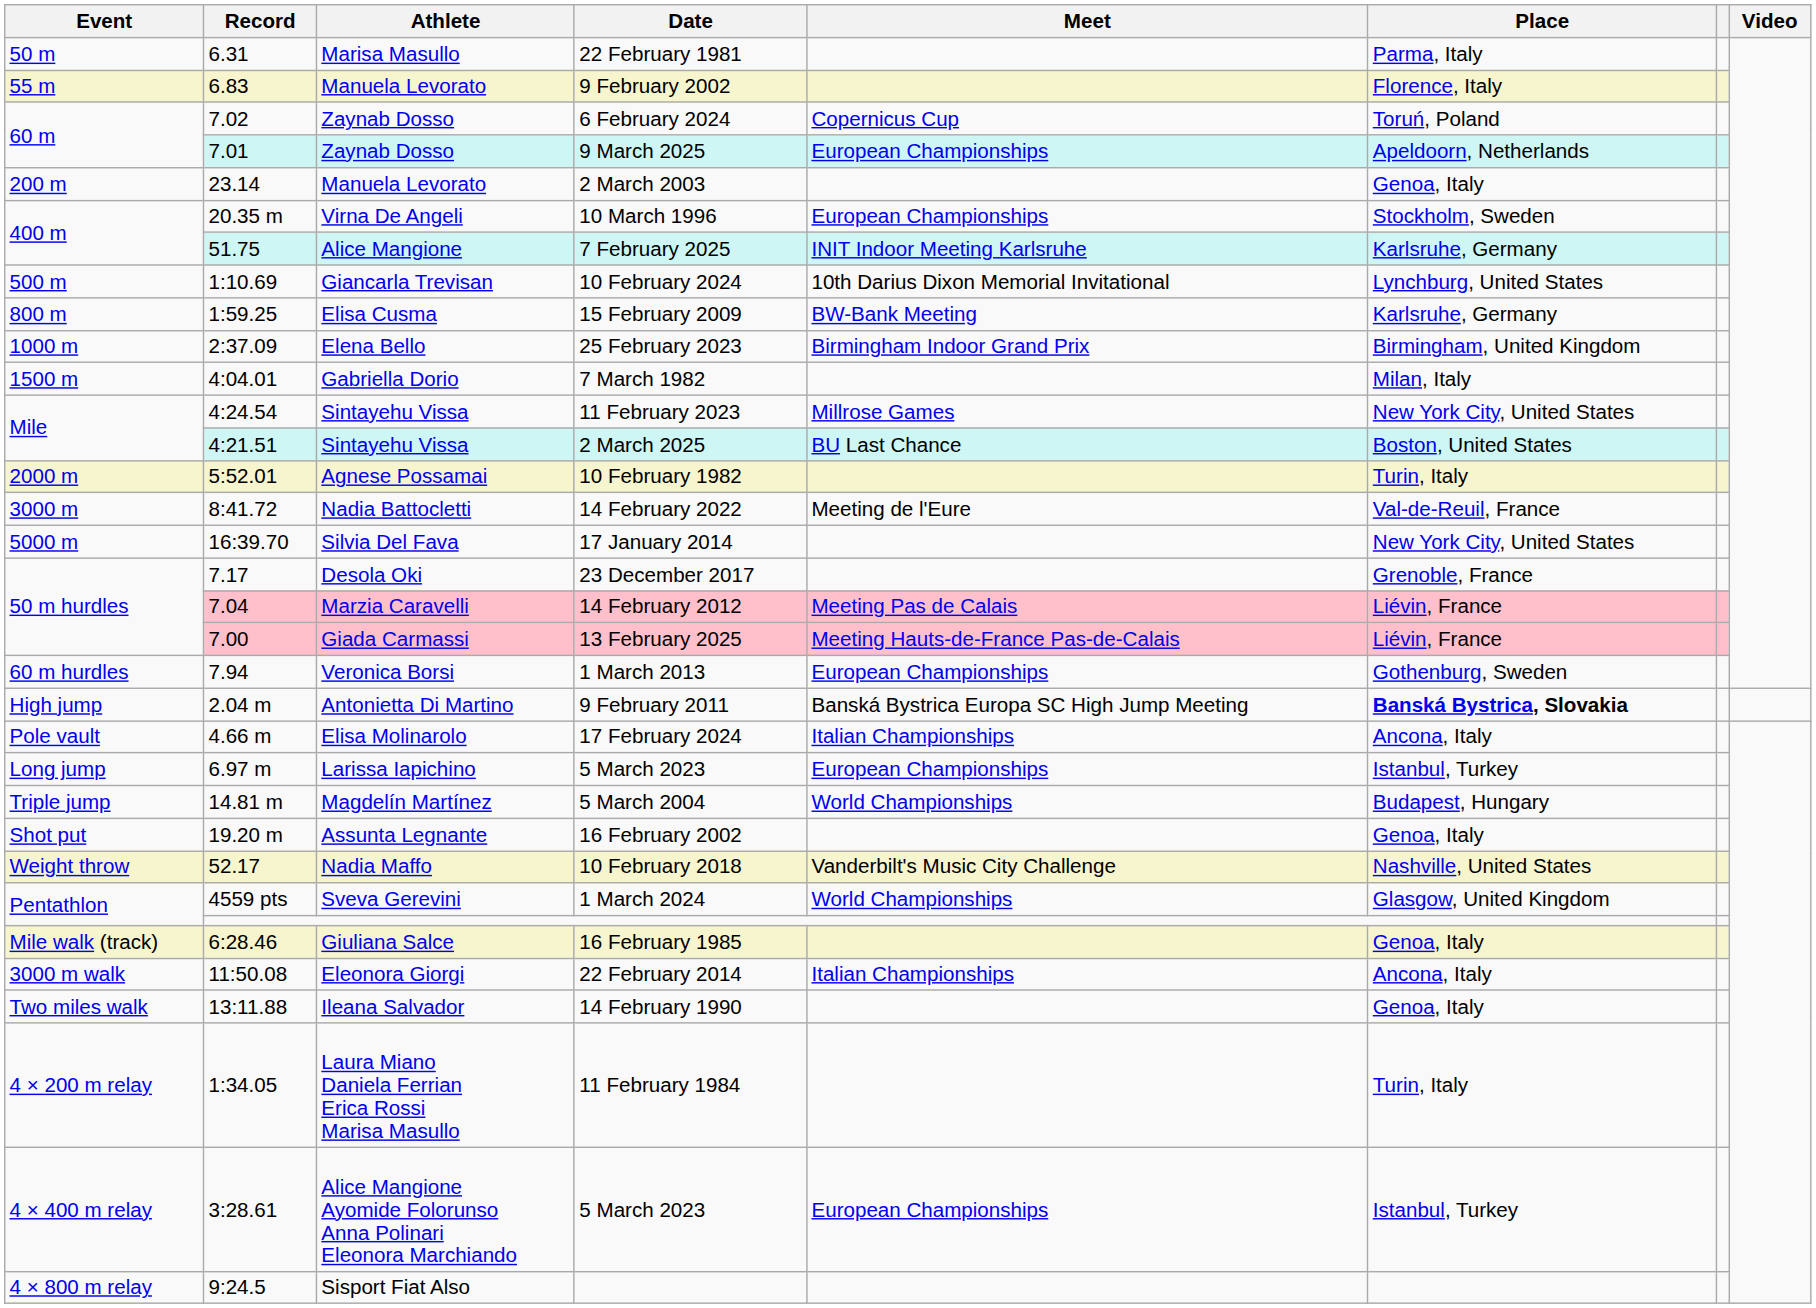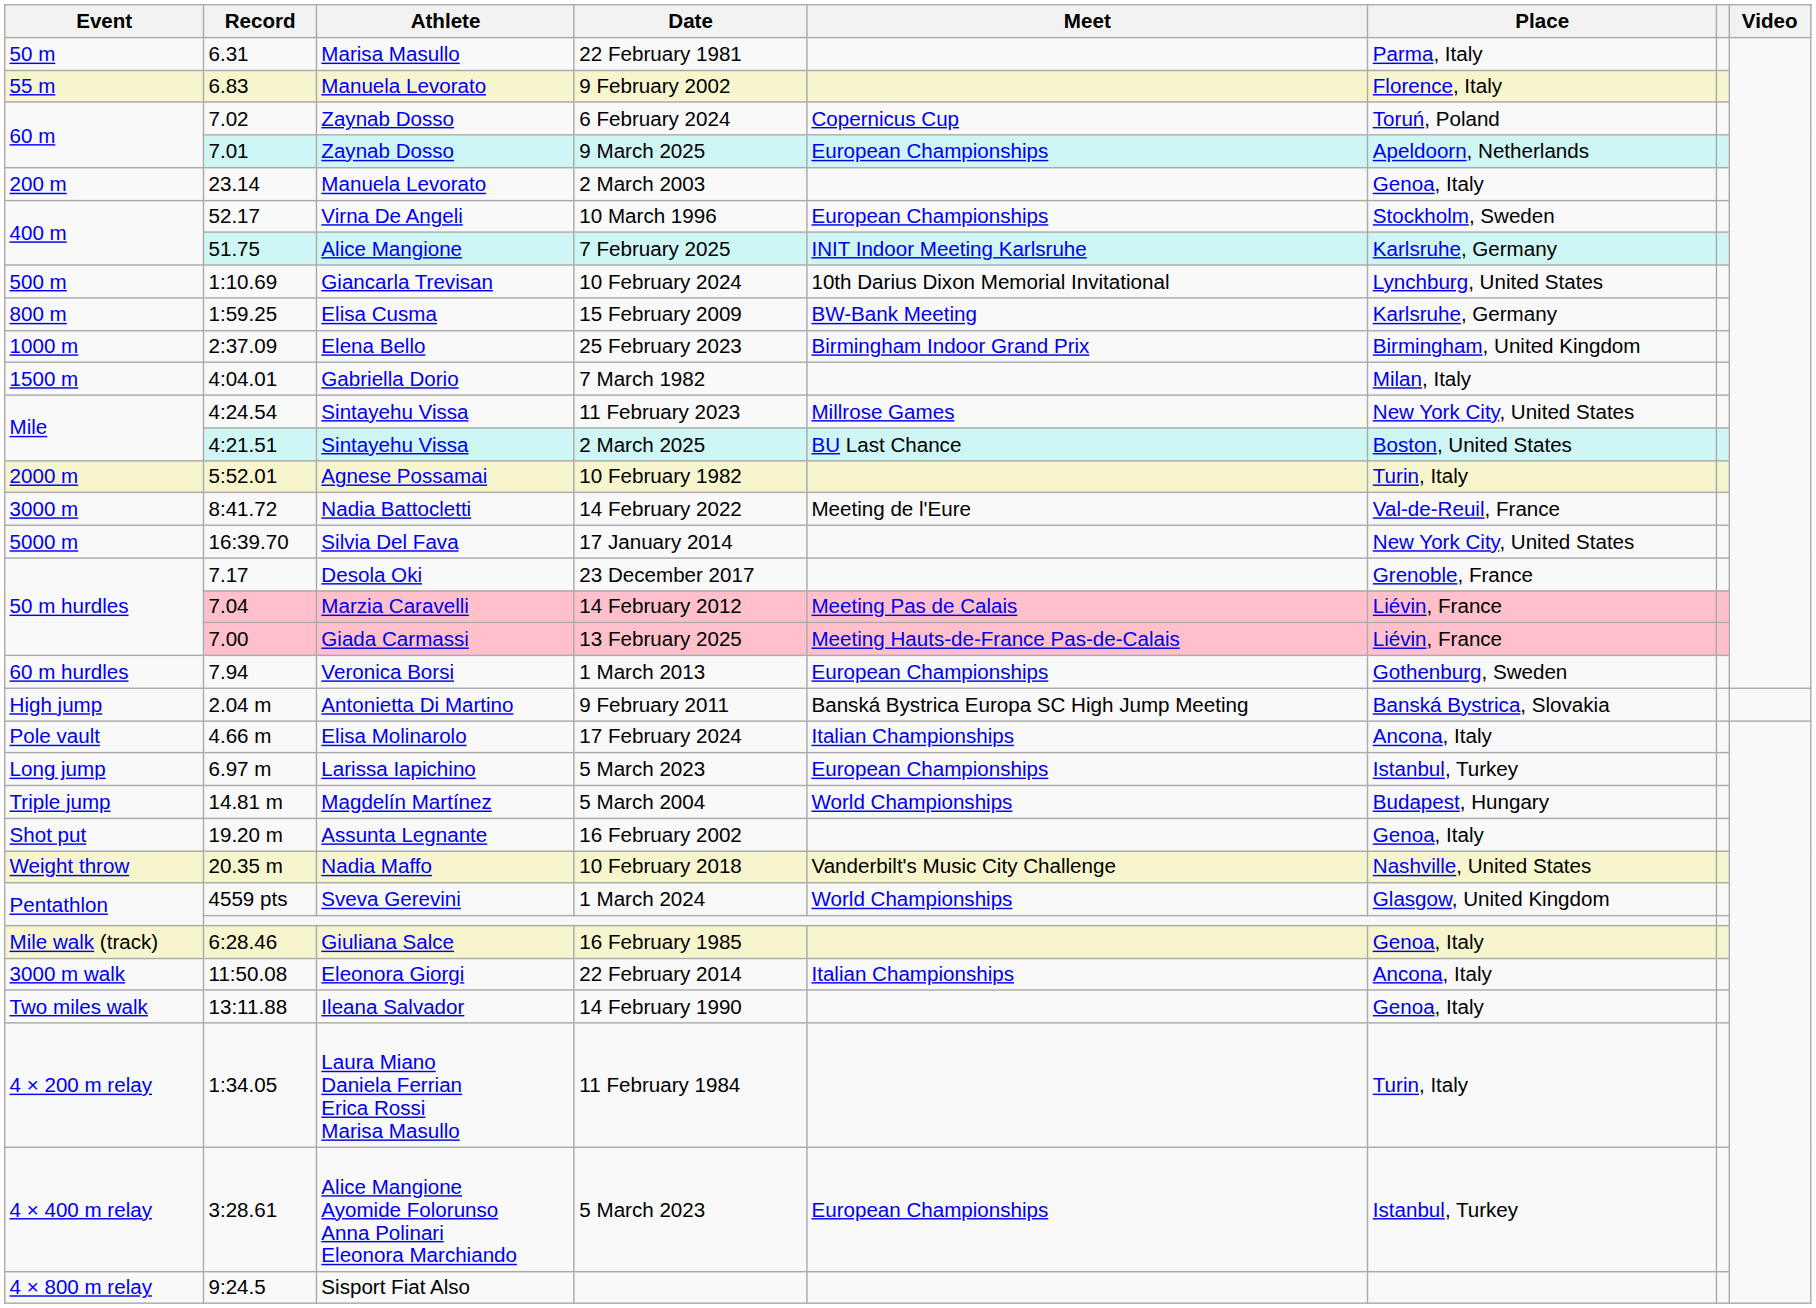 <table class="wikitable" style="font-size:90%; width: 100%;">
 <tr>
 <th>Event</th>
 <th>Record</th>
 <th>Athlete</th>
 <th>Date</th>
 <th>Meet</th>
 <th>Place</th>
 <th></th>
 <th>Video</th>
 </tr>
 <tr>
 <td><a href='#'>50 m</a></td>
 <td>6.31</td>
 <td><a href='#'>Marisa Masullo</a></td>
 <td>22 February 1981</td>
 <td></td>
 <td><a href='#'>Parma</a>, Italy</td>
 <td></td>
 </tr>
 <tr style="background:#f6F5CE;">
 <td><a href='#'>55 m</a></td>
 <td>6.83</td>
 <td><a href='#'>Manuela Levorato</a></td>
 <td>9 February 2002</td>
 <td></td>
 <td><a href='#'>Florence</a>, Italy</td>
 <td></td>
 </tr>
 <tr>
 <td rowspan=2><a href='#'>60 m</a></td>
 <td>7.02</td>
 <td><a href='#'>Zaynab Dosso</a></td>
 <td>6 February 2024</td>
 <td><a href='#'>Copernicus Cup</a></td>
 <td><a href='#'>Toruń</a>, Poland</td>
 <td></td>
 </tr>
 <tr bgcolor="#CEF6F5">
 <td>7.01</td>
 <td><a href='#'>Zaynab Dosso</a></td>
 <td>9 March 2025</td>
 <td><a href='#'>European Championships</a></td>
 <td><a href='#'>Apeldoorn</a>, Netherlands</td>
 <td></td>
 </tr>
 <tr>
 <td><a href='#'>200 m</a></td>
 <td>23.14</td>
 <td><a href='#'>Manuela Levorato</a></td>
 <td>2 March 2003</td>
 <td></td>
 <td><a href='#'>Genoa</a>, Italy</td>
 <td></td>
 </tr>
 <tr>
 <td rowspan=2><a href='#'>400 m</a></td>
-<td>20.35 m</td>
+<td>52.17</td>
 <td><a href='#'>Virna De Angeli</a></td>
 <td>10 March 1996</td>
 <td><a href='#'>European Championships</a></td>
 <td><a href='#'>Stockholm</a>, Sweden</td>
 <td></td>
 </tr>
 <tr bgcolor=#CEF6F5>
 <td>51.75</td>
 <td><a href='#'>Alice Mangione</a></td>
 <td>7 February 2025</td>
 <td><a href='#'>INIT Indoor Meeting Karlsruhe</a></td>
 <td><a href='#'>Karlsruhe</a>, Germany</td>
 <td></td>
 </tr>
 <tr>
 <td><a href='#'>500 m</a></td>
 <td>1:10.69</td>
 <td><a href='#'>Giancarla Trevisan</a></td>
 <td>10 February 2024</td>
 <td>10th Darius Dixon Memorial Invitational</td>
 <td><a href='#'>Lynchburg</a>, United States</td>
 <td></td>
 </tr>
 <tr>
 <td><a href='#'>800 m</a></td>
 <td>1:59.25</td>
 <td><a href='#'>Elisa Cusma</a></td>
 <td>15 February 2009</td>
 <td><a href='#'>BW-Bank Meeting</a></td>
 <td><a href='#'>Karlsruhe</a>, Germany</td>
 <td></td>
 </tr>
 <tr>
 <td><a href='#'>1000 m</a></td>
 <td>2:37.09</td>
 <td><a href='#'>Elena Bello</a></td>
 <td>25 February 2023</td>
 <td><a href='#'>Birmingham Indoor Grand Prix</a></td>
 <td><a href='#'>Birmingham</a>, United Kingdom</td>
 <td></td>
 </tr>
 <tr>
 <td><a href='#'>1500 m</a></td>
 <td>4:04.01</td>
 <td><a href='#'>Gabriella Dorio</a></td>
 <td>7 March 1982</td>
 <td></td>
 <td><a href='#'>Milan</a>, Italy</td>
 <td></td>
 </tr>
 <tr>
 <td rowspan=2><a href='#'>Mile</a></td>
 <td>4:24.54</td>
 <td><a href='#'>Sintayehu Vissa</a></td>
 <td>11 February 2023</td>
 <td><a href='#'>Millrose Games</a></td>
 <td><a href='#'>New York City</a>, United States</td>
 <td></td>
 </tr>
 <tr bgcolor=#CEF6F5>
 <td>4:21.51</td>
 <td><a href='#'>Sintayehu Vissa</a></td>
 <td>2 March 2025</td>
 <td><a href='#'>BU</a> Last Chance</td>
 <td><a href='#'>Boston</a>, United States</td>
 <td></td>
 </tr>
 <tr style="background:#f6F5CE;">
 <td><a href='#'>2000 m</a></td>
 <td>5:52.01</td>
 <td><a href='#'>Agnese Possamai</a></td>
 <td>10 February 1982</td>
 <td></td>
 <td><a href='#'>Turin</a>, Italy</td>
 <td></td>
 </tr>
 <tr>
 <td><a href='#'>3000 m</a></td>
 <td>8:41.72</td>
 <td><a href='#'>Nadia Battocletti</a></td>
 <td>14 February 2022</td>
 <td>Meeting de l'Eure</td>
 <td><a href='#'>Val-de-Reuil</a>, France</td>
 <td></td>
 </tr>
 <tr>
 <td><a href='#'>5000 m</a></td>
 <td>16:39.70</td>
 <td><a href='#'>Silvia Del Fava</a></td>
 <td>17 January 2014</td>
 <td></td>
 <td><a href='#'>New York City</a>, United States</td>
 <td></td>
 </tr>
 <tr>
 <td rowspan=3><a href='#'>50 m hurdles</a></td>
 <td>7.17</td>
 <td><a href='#'>Desola Oki</a></td>
 <td>23 December 2017</td>
 <td></td>
 <td><a href='#'>Grenoble</a>, France</td>
 <td></td>
 </tr>
 <tr style="background:pink">
 <td>7.04</td>
 <td><a href='#'>Marzia Caravelli</a></td>
 <td>14 February 2012</td>
 <td><a href='#'>Meeting Pas de Calais</a></td>
 <td><a href='#'>Liévin</a>, France</td>
 <td></td>
 </tr>
 <tr style="background:pink">
 <td>7.00</td>
 <td><a href='#'>Giada Carmassi</a></td>
 <td>13 February 2025</td>
 <td><a href='#'>Meeting Hauts-de-France Pas-de-Calais</a></td>
 <td><a href='#'>Liévin</a>, France</td>
 <td></td>
 </tr>
 <tr>
 <td><a href='#'>60 m hurdles</a></td>
 <td>7.94</td>
 <td><a href='#'>Veronica Borsi</a></td>
 <td>1 March 2013</td>
 <td><a href='#'>European Championships</a></td>
 <td><a href='#'>Gothenburg</a>, Sweden</td>
 <td></td>
 </tr>
 <tr>
 <td><a href='#'>High jump</a></td>
 <td>2.04 m</td>
 <td><a href='#'>Antonietta Di Martino</a></td>
 <td>9 February 2011</td>
 <td>Banská Bystrica Europa SC High Jump Meeting</td>
-<td><strong><a href='#'>Banská Bystrica</a>, Slovakia</strong></td>
+<td><a href='#'>Banská Bystrica</a>, Slovakia</td>
 <td></td>
 <td></td>
 </tr>
 <tr>
 <td><a href='#'>Pole vault</a></td>
 <td>4.66 m</td>
 <td><a href='#'>Elisa Molinarolo</a></td>
 <td>17 February 2024</td>
 <td><a href='#'>Italian Championships</a></td>
 <td><a href='#'>Ancona</a>, Italy</td>
 <td></td>
 </tr>
 <tr>
 <td><a href='#'>Long jump</a></td>
 <td>6.97 m</td>
 <td><a href='#'>Larissa Iapichino</a></td>
 <td>5 March 2023</td>
 <td><a href='#'>European Championships</a></td>
 <td><a href='#'>Istanbul</a>, Turkey</td>
 <td></td>
 </tr>
 <tr>
 <td><a href='#'>Triple jump</a></td>
 <td>14.81 m</td>
 <td><a href='#'>Magdelín Martínez</a></td>
 <td>5 March 2004</td>
 <td><a href='#'>World Championships</a></td>
 <td><a href='#'>Budapest</a>, Hungary</td>
 <td></td>
 </tr>
 <tr>
 <td><a href='#'>Shot put</a></td>
 <td>19.20 m</td>
 <td><a href='#'>Assunta Legnante</a></td>
 <td>16 February 2002</td>
 <td></td>
 <td><a href='#'>Genoa</a>, Italy</td>
 <td></td>
 </tr>
 <tr style="background:#f6F5CE;">
 <td><a href='#'>Weight throw</a></td>
-<td>52.17</td>
+<td>20.35 m</td>
 <td><a href='#'>Nadia Maffo</a></td>
 <td>10 February 2018</td>
 <td>Vanderbilt's Music City Challenge</td>
 <td><a href='#'>Nashville</a>, United States</td>
 <td></td>
 </tr>
 <tr>
 <td rowspan=2><a href='#'>Pentathlon</a></td>
 <td>4559 pts</td>
 <td><a href='#'>Sveva Gerevini</a></td>
 <td>1 March 2024</td>
 <td><a href='#'>World Championships</a></td>
 <td><a href='#'>Glasgow</a>, United Kingdom</td>
 <td></td>
 </tr>
 <tr>
 <td colspan=5></td>
 <td></td>
 </tr>
 <tr style="background:#f6F5CE;">
 <td><a href='#'>Mile walk</a> (track)</td>
 <td>6:28.46</td>
 <td><a href='#'>Giuliana Salce</a></td>
 <td>16 February 1985</td>
 <td></td>
 <td><a href='#'>Genoa</a>, Italy</td>
 <td></td>
 </tr>
 <tr>
 <td><a href='#'>3000 m walk</a></td>
 <td>11:50.08</td>
 <td><a href='#'>Eleonora Giorgi</a></td>
 <td>22 February 2014</td>
 <td><a href='#'>Italian Championships</a></td>
 <td><a href='#'>Ancona</a>, Italy</td>
 <td></td>
 </tr>
 <tr>
 <td><a href='#'>Two miles walk</a></td>
 <td>13:11.88 </td>
 <td><a href='#'>Ileana Salvador</a></td>
 <td>14 February 1990</td>
 <td></td>
 <td><a href='#'>Genoa</a>, Italy</td>
 <td></td>
 </tr>
 <tr>
 <td><a href='#'>4 × 200 m relay</a></td>
 <td>1:34.05</td>
 <td><br><a href='#'>Laura Miano</a><br><a href='#'>Daniela Ferrian</a><br><a href='#'>Erica Rossi</a><br><a href='#'>Marisa Masullo</a></td>
 <td>11 February 1984</td>
 <td></td>
 <td><a href='#'>Turin</a>, Italy</td>
 <td></td>
 </tr>
 <tr>
 <td><a href='#'>4 × 400 m relay</a></td>
 <td>3:28.61</td>
 <td><br><a href='#'>Alice Mangione</a><br><a href='#'>Ayomide Folorunso</a><br><a href='#'>Anna Polinari</a><br><a href='#'>Eleonora Marchiando</a></td>
 <td>5 March 2023</td>
 <td><a href='#'>European Championships</a></td>
 <td><a href='#'>Istanbul</a>, Turkey</td>
 <td></td>
 </tr>
 <tr>
 <td><a href='#'>4 × 800 m relay</a></td>
 <td>9:24.5</td>
 <td>Sisport Fiat Also</td>
 <td></td>
 <td></td>
 <td></td>
 <td></td>
 </tr>
 </table>
